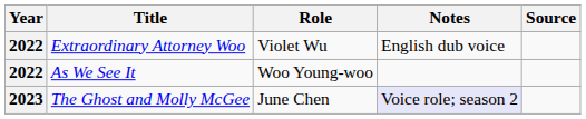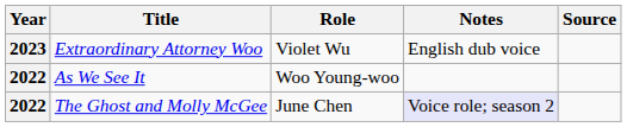 <table class="wikitable plainrowheaders sortable">
 <tr>
 <th scope="col">Year</th>
 <th scope="col">Title</th>
 <th scope="col">Role</th>
 <th scope="col" class="unsortable">Notes</th>
 <th scope="col" class="unsortable">Source</th>
 </tr>
 <tr>
-<th scope="row">2022</th>
+<th scope="row">2023</th>
 <td><em><a href='#'>Extraordinary Attorney Woo</a></em></td>
 <td>Violet Wu</td>
 <td>English dub voice</td>
 <td></td>
 </tr>
 <tr>
 <th scope="row">2022</th>
 <td><em><a href='#'>As We See It</a></em></td>
 <td>Woo Young-woo</td>
 <td></td>
 <td></td>
 </tr>
 <tr>
-<th scope="row">2023</th>
+<th scope="row">2022</th>
 <td><em><a href='#'>The Ghost and Molly McGee</a></em></td>
 <td>June Chen</td>
 <td style="background: lavender;">Voice role; season 2</td>
 <td></td>
 </tr>
 </table>
